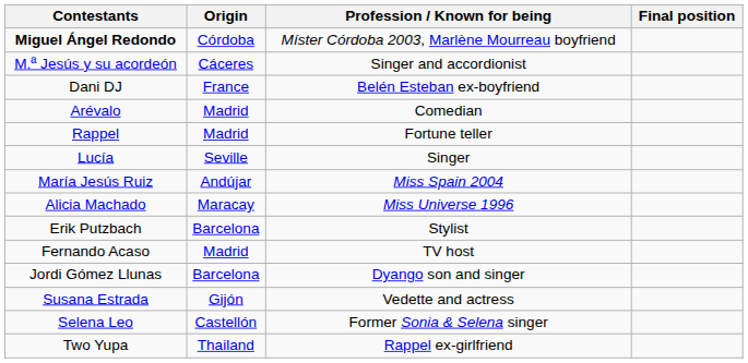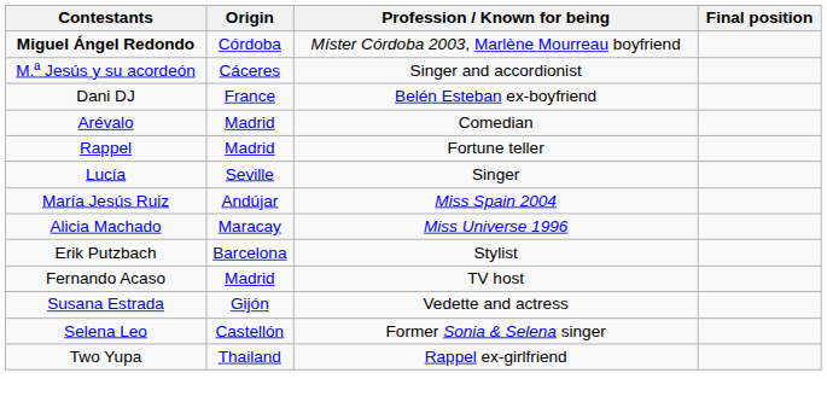 <table class="wikitable" style="width:90%; text-align:center">
 <tr>
 <th>Contestants</th>
 <th>Origin</th>
 <th>Profession / Known for being</th>
 <th>Final position</th>
 </tr>
 <tr>
 <td><strong>Miguel Ángel Redondo</strong></td>
 <td><a href='#'>Córdoba</a></td>
 <td><em>Míster Córdoba 2003</em>, <a href='#'>Marlène Mourreau</a> boyfriend</td>
 <td></td>
 </tr>
 <tr>
 <td><a href='#'>M.ª Jesús y su acordeón</a></td>
 <td><a href='#'>Cáceres</a></td>
 <td>Singer and accordionist</td>
 <td></td>
 </tr>
 <tr>
 <td>Dani DJ</td>
 <td><a href='#'>France</a></td>
 <td><a href='#'>Belén Esteban</a> ex-boyfriend</td>
 <td></td>
 </tr>
 <tr>
 <td><a href='#'>Arévalo</a></td>
 <td><a href='#'>Madrid</a></td>
 <td>Comedian</td>
 <td></td>
 </tr>
 <tr>
 <td><a href='#'>Rappel</a></td>
 <td><a href='#'>Madrid</a></td>
 <td>Fortune teller</td>
 <td></td>
 </tr>
 <tr>
 <td><a href='#'>Lucía</a></td>
 <td><a href='#'>Seville</a></td>
 <td>Singer</td>
 <td></td>
 </tr>
 <tr>
 <td><a href='#'>María Jesús Ruiz</a></td>
 <td><a href='#'>Andújar</a></td>
 <td><em><a href='#'>Miss Spain 2004</a></em></td>
 <td></td>
 </tr>
 <tr>
 <td><a href='#'>Alicia Machado</a></td>
 <td><a href='#'>Maracay</a></td>
 <td><em><a href='#'>Miss Universe 1996</a></em></td>
 <td></td>
 </tr>
 <tr>
 <td>Erik Putzbach</td>
 <td><a href='#'>Barcelona</a></td>
 <td>Stylist</td>
 <td></td>
 </tr>
 <tr>
 <td>Fernando Acaso</td>
 <td><a href='#'>Madrid</a></td>
 <td>TV host</td>
 <td></td>
 </tr>
 <tr>
-<td>Jordi Gómez Llunas</td>
-<td><a href='#'>Barcelona</a></td>
-<td><a href='#'>Dyango</a> son and singer</td>
-<td></td>
-</tr>
-<tr>
 <td><a href='#'>Susana Estrada</a></td>
 <td><a href='#'>Gijón</a></td>
 <td>Vedette and actress</td>
 <td></td>
 </tr>
 <tr>
 <td><a href='#'>Selena Leo</a></td>
 <td><a href='#'>Castellón</a></td>
 <td>Former <em><a href='#'>Sonia & Selena</a></em> singer</td>
 <td></td>
 </tr>
 <tr>
 <td>Two Yupa</td>
 <td><a href='#'>Thailand</a></td>
 <td><a href='#'>Rappel</a> ex-girlfriend</td>
 <td></td>
 </tr>
 </table>
